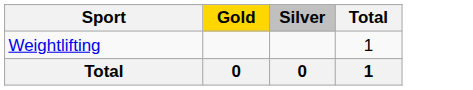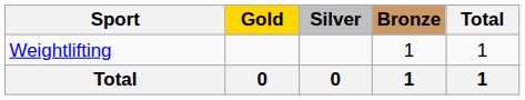 <table class="wikitable sortable" style="text-align:center;">
 <tr>
 <th width=180>Sport</th>
 <th scope="col" style="background:gold; width:55px;">Gold</th>
 <th scope="col" style="background:silver; width:55px;">Silver</th>
+<th scope="col" style="background:#cc9966; width:55px;">Bronze</th>
 <th width=55>Total</th>
 </tr>
 <tr>
 <td align=left><a href='#'>Weightlifting</a></td>
 <td></td>
 <td></td>
 <td>1</td>
+<td>1</td>
 </tr>
 <tr class="sortbottom">
 <th>Total</th>
 <th>0</th>
 <th>0</th>
 <th>1</th>
+<th>1</th>
 </tr>
 </table>
